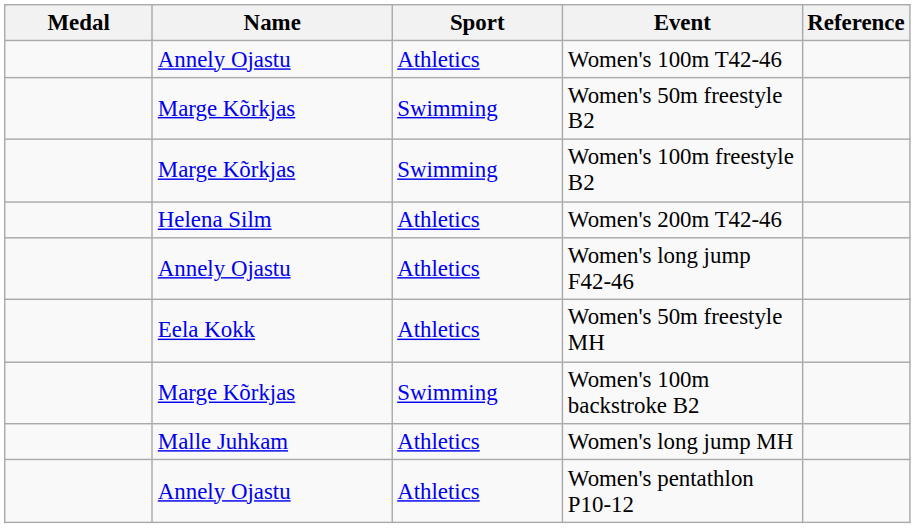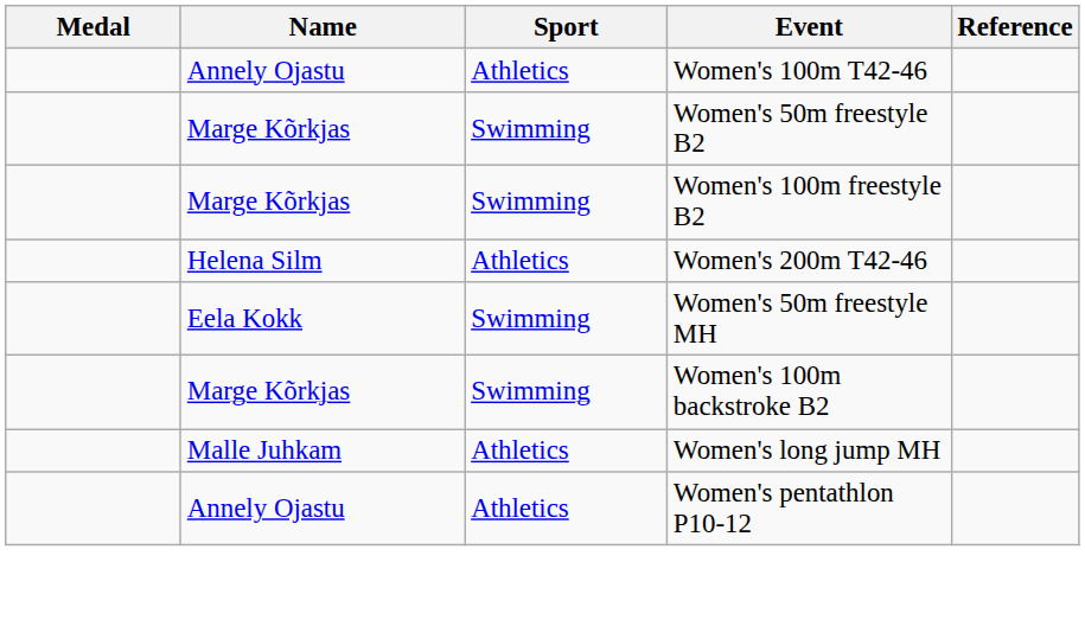 <table class="wikitable">
 <tr>
 <th style="width:6em">Medal</th>
 <th style="width:10em">Name</th>
 <th style="width:7em">Sport</th>
 <th style="width:10em">Event</th>
 <th style="width:2em">Reference</th>
 </tr>
 <tr>
 <td></td>
 <td><a href='#'>Annely Ojastu</a></td>
 <td><a href='#'>Athletics</a></td>
 <td>Women's 100m T42-46</td>
 <td></td>
 </tr>
 <tr>
 <td></td>
 <td><a href='#'>Marge Kõrkjas</a></td>
 <td><a href='#'>Swimming</a></td>
 <td>Women's 50m freestyle B2</td>
 <td></td>
 </tr>
 <tr>
 <td></td>
 <td><a href='#'>Marge Kõrkjas</a></td>
 <td><a href='#'>Swimming</a></td>
 <td>Women's 100m freestyle B2</td>
 <td></td>
 </tr>
 <tr>
 <td></td>
 <td><a href='#'>Helena Silm</a></td>
 <td><a href='#'>Athletics</a></td>
 <td>Women's 200m T42-46</td>
 <td></td>
 </tr>
 <tr>
 <td></td>
-<td><a href='#'>Annely Ojastu</a></td>
-<td><a href='#'>Athletics</a></td>
-<td>Women's long jump F42-46</td>
-<td></td>
-</tr>
-<tr>
-<td></td>
 <td><a href='#'>Eela Kokk</a></td>
-<td><a href='#'>Athletics</a></td>
+<td><a href='#'>Swimming</a></td>
 <td>Women's 50m freestyle MH</td>
 <td></td>
 </tr>
 <tr>
 <td></td>
 <td><a href='#'>Marge Kõrkjas</a></td>
 <td><a href='#'>Swimming</a></td>
 <td>Women's 100m backstroke B2</td>
 <td></td>
 </tr>
 <tr>
 <td></td>
 <td><a href='#'>Malle Juhkam</a></td>
 <td><a href='#'>Athletics</a></td>
 <td>Women's long jump MH</td>
 <td></td>
 </tr>
 <tr>
 <td></td>
 <td><a href='#'>Annely Ojastu</a></td>
 <td><a href='#'>Athletics</a></td>
 <td>Women's pentathlon P10-12</td>
 <td></td>
 </tr>
 </table>
